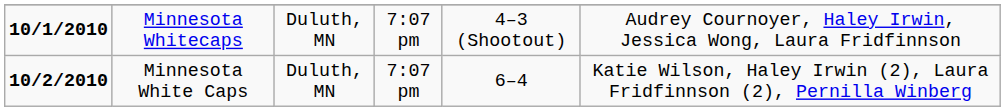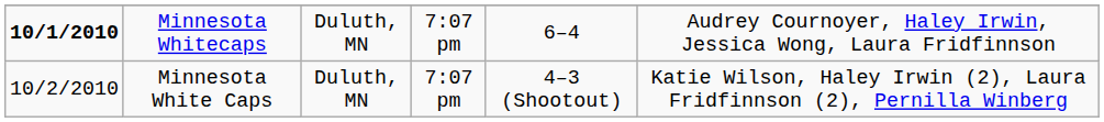 <table class="wikitable" width="80%">
 <tr align="center">
 </tr>
 <tr align="center" bgcolor="">
 <td><strong>10/1/2010</strong></td>
 <td><a href='#'>Minnesota Whitecaps</a></td>
 <td>Duluth, MN</td>
 <td>7:07 pm</td>
-<td>4–3 (Shootout)</td>
+<td>6–4</td>
 <td>Audrey Cournoyer, <a href='#'>Haley Irwin</a>, Jessica Wong, Laura Fridfinnson</td>
 </tr>
 <tr align="center" bgcolor="">
-<td><strong>10/2/2010</strong></td>
+<td>10/2/2010</td>
 <td>Minnesota White Caps</td>
 <td>Duluth, MN</td>
 <td>7:07 pm</td>
-<td>6–4</td>
+<td>4–3 (Shootout)</td>
 <td>Katie Wilson, Haley Irwin (2), Laura Fridfinnson (2), <a href='#'>Pernilla Winberg</a></td>
 </tr>
 </table>
